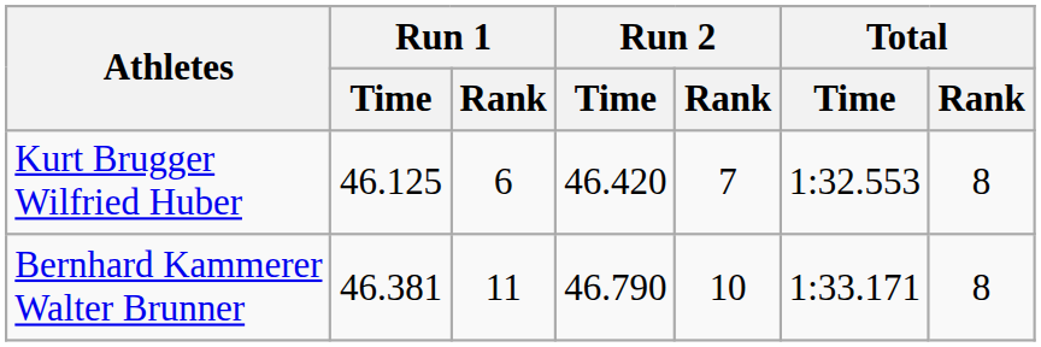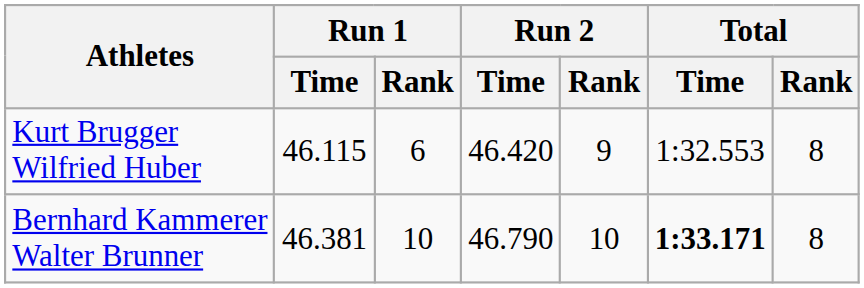 <table class="wikitable" border="1" style="font-size:90%">
 <tr>
 <th rowspan="2">Athletes</th>
 <th colspan="2">Run 1</th>
 <th colspan="2">Run 2</th>
 <th colspan="2">Total</th>
 </tr>
 <tr>
 <th>Time</th>
 <th>Rank</th>
 <th>Time</th>
 <th>Rank</th>
 <th>Time</th>
 <th>Rank</th>
 </tr>
 <tr>
 <td><a href='#'>Kurt Brugger</a><br><a href='#'>Wilfried Huber</a></td>
-<td align="center">46.125</td>
+<td align="center">46.115</td>
 <td align="center">6</td>
 <td align="center">46.420</td>
-<td align="center">7</td>
+<td align="center">9</td>
 <td align="center">1:32.553</td>
 <td align="center">8</td>
 </tr>
 <tr>
 <td><a href='#'>Bernhard Kammerer</a><br><a href='#'>Walter Brunner</a></td>
 <td align="center">46.381</td>
-<td align="center">11</td>
+<td align="center">10</td>
 <td align="center">46.790</td>
 <td align="center">10</td>
-<td align="center">1:33.171</td>
+<td align="center"><strong>1:33.171</strong></td>
 <td align="center">8</td>
 </tr>
 </table>
